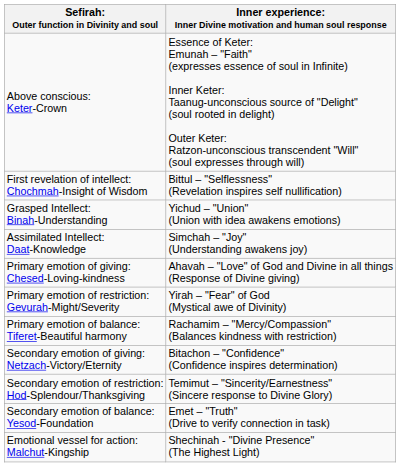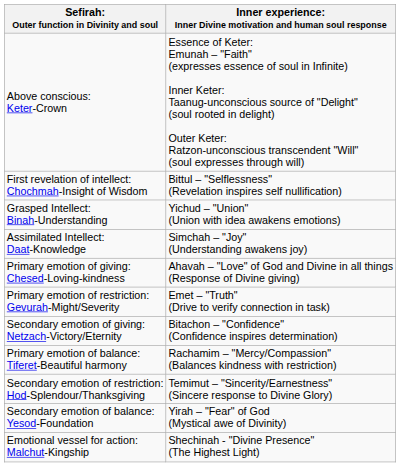 <table class="wikitable">
 <tr>
 <th>Sefirah:<br><small>Outer function in Divinity and soul</small></th>
 <th>Inner experience:<br><small>Inner Divine motivation and human soul response</small></th>
 </tr>
 <tr>
 <td>Above conscious:<br><a href='#'>Keter</a>-Crown</td>
 <td>Essence of Keter:<br>Emunah – "Faith"<br>(expresses essence of soul in Infinite)<br><br>Inner Keter:<br>Taanug-unconscious source of "Delight"<br>(soul rooted in delight)<br><br>Outer Keter:<br>Ratzon-unconscious transcendent "Will"<br>(soul expresses through will)</td>
 </tr>
 <tr>
 <td>First revelation of intellect:<br><a href='#'>Chochmah</a>-Insight of Wisdom</td>
 <td>Bittul – "Selflessness"<br>(Revelation inspires self nullification)</td>
 </tr>
 <tr>
 <td>Grasped Intellect:<br><a href='#'>Binah</a>-Understanding</td>
 <td>Yichud – "Union"<br>(Union with idea awakens emotions)</td>
 </tr>
 <tr>
 <td>Assimilated Intellect:<br><a href='#'>Daat</a>-Knowledge</td>
 <td>Simchah – "Joy"<br>(Understanding awakens joy)</td>
 </tr>
 <tr>
 <td>Primary emotion of giving:<br><a href='#'>Chesed</a>-Loving-kindness</td>
 <td>Ahavah – "Love" of God and Divine in all things<br>(Response of Divine giving)</td>
 </tr>
 <tr>
 <td>Primary emotion of restriction:<br><a href='#'>Gevurah</a>-Might/Severity</td>
-<td>Yirah – "Fear" of God<br>(Mystical awe of Divinity)</td>
+<td>Emet – "Truth"<br>(Drive to verify connection in task)</td>
+</tr>
+<tr>
+<td>Secondary emotion of giving:<br><a href='#'>Netzach</a>-Victory/Eternity</td>
+<td>Bitachon – "Confidence"<br>(Confidence inspires determination)</td>
 </tr>
 <tr>
 <td>Primary emotion of balance:<br><a href='#'>Tiferet</a>-Beautiful harmony</td>
 <td>Rachamim – "Mercy/Compassion"<br>(Balances kindness with restriction)</td>
-</tr>
-<tr>
-<td>Secondary emotion of giving:<br><a href='#'>Netzach</a>-Victory/Eternity</td>
-<td>Bitachon – "Confidence"<br>(Confidence inspires determination)</td>
 </tr>
 <tr>
 <td>Secondary emotion of restriction:<br><a href='#'>Hod</a>-Splendour/Thanksgiving</td>
 <td>Temimut – "Sincerity/Earnestness"<br>(Sincere response to Divine Glory)</td>
 </tr>
 <tr>
 <td>Secondary emotion of balance:<br><a href='#'>Yesod</a>-Foundation</td>
-<td>Emet – "Truth"<br>(Drive to verify connection in task)</td>
+<td>Yirah – "Fear" of God<br>(Mystical awe of Divinity)</td>
 </tr>
 <tr>
 <td>Emotional vessel for action:<br><a href='#'>Malchut</a>-Kingship</td>
 <td>Shechinah - "Divine Presence"<br>(The Highest Light)</td>
 </tr>
 </table>
